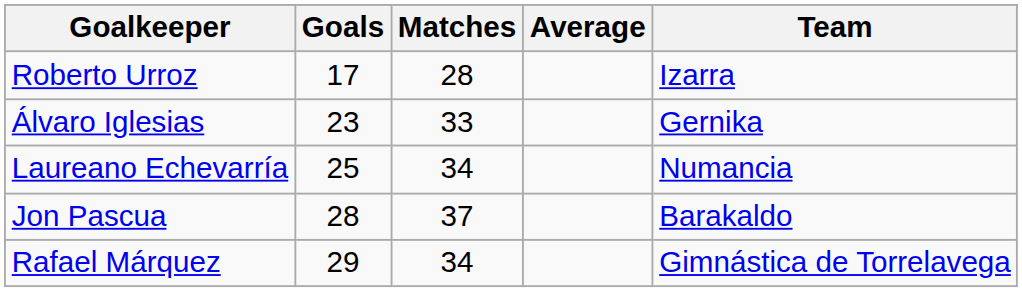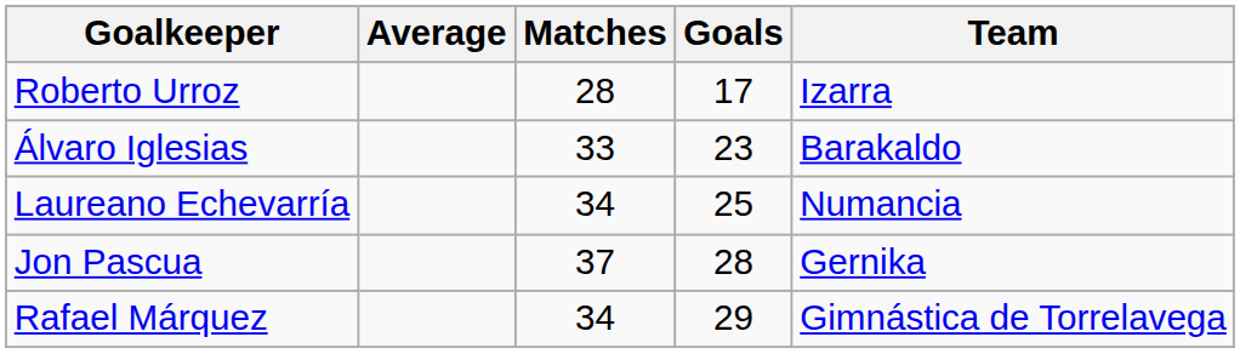 <table class="wikitable sortable">
 <tr>
 <th>Goalkeeper</th>
+<th>Average</th>
+<th>Matches</th>
 <th>Goals</th>
-<th>Matches</th>
-<th>Average</th>
 <th>Team</th>
 </tr>
 <tr>
 <td> <a href='#'>Roberto Urroz</a></td>
+<td align=center></td>
+<td align=center>28</td>
 <td align=center>17</td>
-<td align=center>28</td>
-<td align=center></td>
 <td><a href='#'>Izarra</a></td>
 </tr>
 <tr>
 <td> <a href='#'>Álvaro Iglesias</a></td>
+<td align=center></td>
+<td align=center>33</td>
 <td align=center>23</td>
-<td align=center>33</td>
-<td align=center></td>
-<td><a href='#'>Gernika</a></td>
+<td><a href='#'>Barakaldo</a></td>
 </tr>
 <tr>
 <td> <a href='#'>Laureano Echevarría</a></td>
+<td align=center></td>
+<td align=center>34</td>
 <td align=center>25</td>
-<td align=center>34</td>
-<td align=center></td>
 <td><a href='#'>Numancia</a></td>
 </tr>
 <tr>
 <td> <a href='#'>Jon Pascua</a></td>
+<td align=center></td>
+<td align=center>37</td>
 <td align=center>28</td>
-<td align=center>37</td>
-<td align=center></td>
-<td><a href='#'>Barakaldo</a></td>
+<td><a href='#'>Gernika</a></td>
 </tr>
 <tr>
 <td> <a href='#'>Rafael Márquez</a></td>
+<td align=center></td>
+<td align=center>34</td>
 <td align=center>29</td>
-<td align=center>34</td>
-<td align=center></td>
 <td><a href='#'>Gimnástica de Torrelavega</a></td>
 </tr>
 </table>
